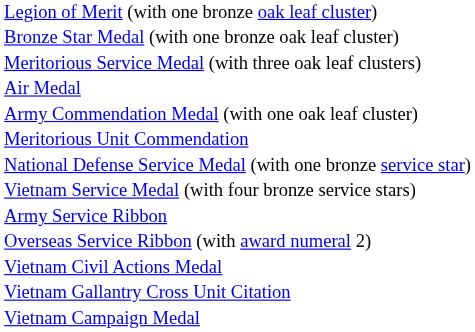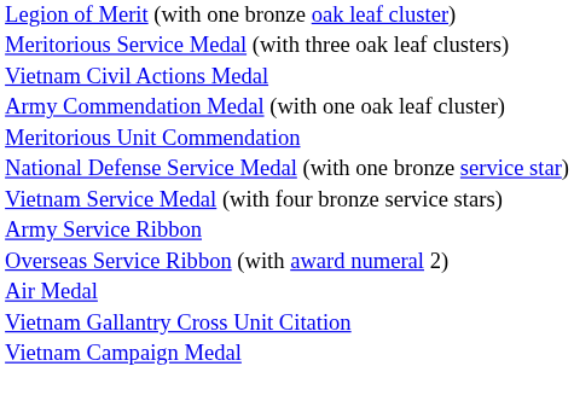 <table>
 <tr>
 <td></td>
 <td><a href='#'>Legion of Merit</a>  (with one bronze <a href='#'>oak leaf cluster</a>)</td>
 </tr>
 <tr>
 <td></td>
-<td><a href='#'>Bronze Star Medal</a> (with one bronze oak leaf cluster)</td>
-</tr>
-<tr>
-<td></td>
 <td><a href='#'>Meritorious Service Medal</a> (with three oak leaf clusters)</td>
 </tr>
 <tr>
 <td></td>
-<td><a href='#'>Air Medal</a></td>
+<td><a href='#'>Vietnam Civil Actions Medal</a></td>
 </tr>
 <tr>
 <td></td>
 <td><a href='#'>Army Commendation Medal</a> (with one oak leaf cluster)</td>
 </tr>
 <tr>
 <td></td>
 <td><a href='#'>Meritorious Unit Commendation</a></td>
 </tr>
 <tr>
 <td></td>
 <td><a href='#'>National Defense Service Medal</a> (with one bronze <a href='#'>service star</a>)</td>
 </tr>
 <tr>
 <td></td>
 <td><a href='#'>Vietnam Service Medal</a> (with four bronze service stars)</td>
 </tr>
 <tr>
 <td></td>
 <td><a href='#'>Army Service Ribbon</a></td>
 </tr>
 <tr>
 <td><span></span></td>
 <td><a href='#'>Overseas Service Ribbon</a> (with <a href='#'>award numeral</a> 2)</td>
 </tr>
 <tr>
 <td></td>
-<td><a href='#'>Vietnam Civil Actions Medal</a></td>
+<td><a href='#'>Air Medal</a></td>
 </tr>
 <tr>
 <td></td>
 <td><a href='#'>Vietnam Gallantry Cross Unit Citation</a></td>
 </tr>
 <tr>
 <td></td>
 <td><a href='#'>Vietnam Campaign Medal</a></td>
 </tr>
 </table>
